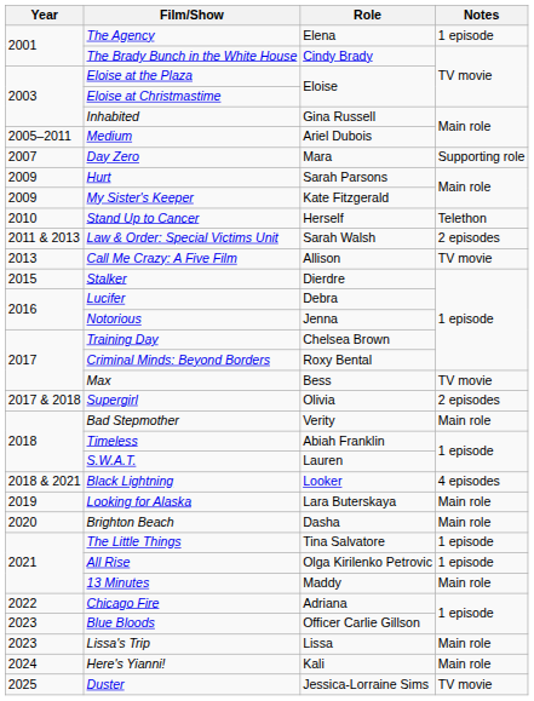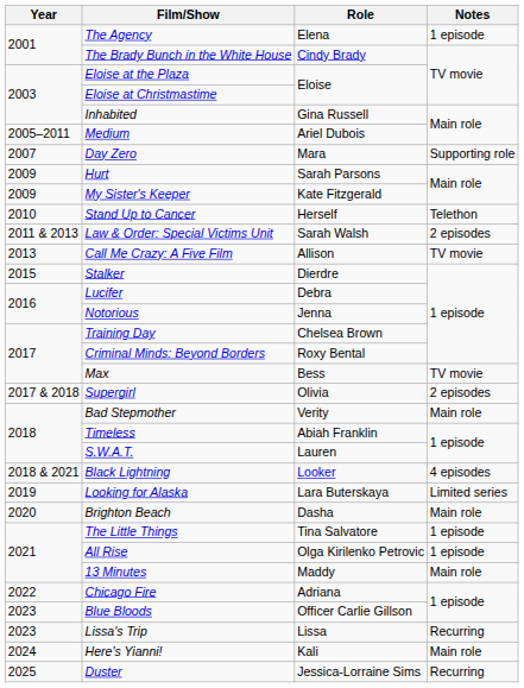 <table class="wikitable">
 <tr>
 <th>Year</th>
 <th>Film/Show</th>
 <th>Role</th>
 <th>Notes</th>
 </tr>
 <tr>
 <td rowspan=2>2001</td>
 <td><em><a href='#'>The Agency</a></em></td>
 <td>Elena</td>
 <td>1 episode</td>
 </tr>
 <tr>
 <td><em><a href='#'>The Brady Bunch in the White House</a></em></td>
 <td><a href='#'>Cindy Brady</a></td>
 <td rowspan=3>TV movie</td>
 </tr>
 <tr>
 <td rowspan=3>2003</td>
 <td><em><a href='#'>Eloise at the Plaza</a></em></td>
 <td rowspan=2>Eloise</td>
 </tr>
 <tr>
 <td><em><a href='#'>Eloise at Christmastime</a></em></td>
 </tr>
 <tr>
 <td><em>Inhabited</em></td>
 <td>Gina Russell</td>
 <td rowspan=2>Main role</td>
 </tr>
 <tr>
 <td>2005–2011</td>
 <td><em><a href='#'>Medium</a></em></td>
 <td>Ariel Dubois</td>
 </tr>
 <tr>
 <td>2007</td>
 <td><em><a href='#'>Day Zero</a></em></td>
 <td>Mara</td>
 <td>Supporting role</td>
 </tr>
 <tr>
 <td>2009</td>
 <td><em><a href='#'>Hurt</a></em></td>
 <td>Sarah Parsons</td>
 <td rowspan=2>Main role</td>
 </tr>
 <tr>
 <td>2009</td>
 <td><em><a href='#'>My Sister's Keeper</a></em></td>
 <td>Kate Fitzgerald</td>
 </tr>
 <tr>
 <td>2010</td>
 <td><em><a href='#'>Stand Up to Cancer</a></em></td>
 <td>Herself</td>
 <td>Telethon</td>
 </tr>
 <tr>
 <td>2011 & 2013</td>
 <td><em><a href='#'>Law & Order: Special Victims Unit</a></em></td>
 <td>Sarah Walsh</td>
 <td>2 episodes</td>
 </tr>
 <tr>
 <td>2013</td>
 <td><em><a href='#'>Call Me Crazy: A Five Film</a></em></td>
 <td>Allison</td>
 <td>TV movie</td>
 </tr>
 <tr>
 <td>2015</td>
 <td><em><a href='#'>Stalker</a></em></td>
 <td>Dierdre</td>
 <td rowspan=5>1 episode</td>
 </tr>
 <tr>
 <td rowspan=2>2016</td>
 <td><em><a href='#'>Lucifer</a></em></td>
 <td>Debra</td>
 </tr>
 <tr>
 <td><em><a href='#'>Notorious</a></em></td>
 <td>Jenna</td>
 </tr>
 <tr>
 <td rowspan=3>2017</td>
 <td><em><a href='#'>Training Day</a></em></td>
 <td>Chelsea Brown</td>
 </tr>
 <tr>
 <td><em><a href='#'>Criminal Minds: Beyond Borders</a></em></td>
 <td>Roxy Bental</td>
 </tr>
 <tr>
 <td><em> Max</em></td>
 <td>Bess</td>
 <td>TV movie</td>
 </tr>
 <tr>
 <td>2017 & 2018</td>
 <td><em><a href='#'>Supergirl</a></em></td>
 <td>Olivia</td>
 <td>2 episodes</td>
 </tr>
 <tr>
 <td rowspan=3>2018</td>
 <td><em>Bad Stepmother</em></td>
 <td>Verity</td>
 <td>Main role</td>
 </tr>
 <tr>
 <td><em><a href='#'>Timeless</a></em></td>
 <td>Abiah Franklin</td>
 <td rowspan=2>1 episode</td>
 </tr>
 <tr>
 <td><em><a href='#'>S.W.A.T.</a></em></td>
 <td>Lauren</td>
 </tr>
 <tr>
 <td>2018 & 2021</td>
 <td><em><a href='#'>Black Lightning</a></em></td>
 <td><a href='#'>Looker</a></td>
 <td>4 episodes</td>
 </tr>
 <tr>
 <td>2019</td>
 <td><em><a href='#'>Looking for Alaska</a></em></td>
 <td>Lara Buterskaya</td>
-<td>Main role</td>
+<td>Limited series</td>
 </tr>
 <tr>
 <td>2020</td>
 <td><em>Brighton Beach</em></td>
 <td>Dasha</td>
 <td>Main role</td>
 </tr>
 <tr>
 <td rowspan=3>2021</td>
 <td><em><a href='#'>The Little Things</a></em></td>
 <td>Tina Salvatore</td>
 <td>1 episode</td>
 </tr>
 <tr>
 <td><em><a href='#'>All Rise</a></em></td>
 <td>Olga Kirilenko Petrovic</td>
 <td>1 episode</td>
 </tr>
 <tr>
 <td><em><a href='#'>13 Minutes</a></em></td>
 <td>Maddy</td>
 <td>Main role</td>
 </tr>
 <tr>
 <td>2022</td>
 <td><em><a href='#'>Chicago Fire</a></em></td>
 <td>Adriana</td>
 <td rowspan=2>1 episode</td>
 </tr>
 <tr>
 <td>2023</td>
 <td><em><a href='#'>Blue Bloods</a></em></td>
 <td>Officer Carlie Gillson</td>
 </tr>
 <tr>
 <td>2023</td>
 <td><em>Lissa's Trip</em></td>
 <td>Lissa</td>
-<td>Main role</td>
+<td>Recurring</td>
 </tr>
 <tr>
 <td>2024</td>
 <td><em>Here's Yianni!</em></td>
 <td>Kali</td>
 <td>Main role</td>
 </tr>
 <tr>
 <td>2025</td>
 <td><em><a href='#'>Duster</a></em></td>
 <td>Jessica-Lorraine Sims</td>
-<td>TV movie</td>
+<td>Recurring</td>
 </tr>
 </table>
